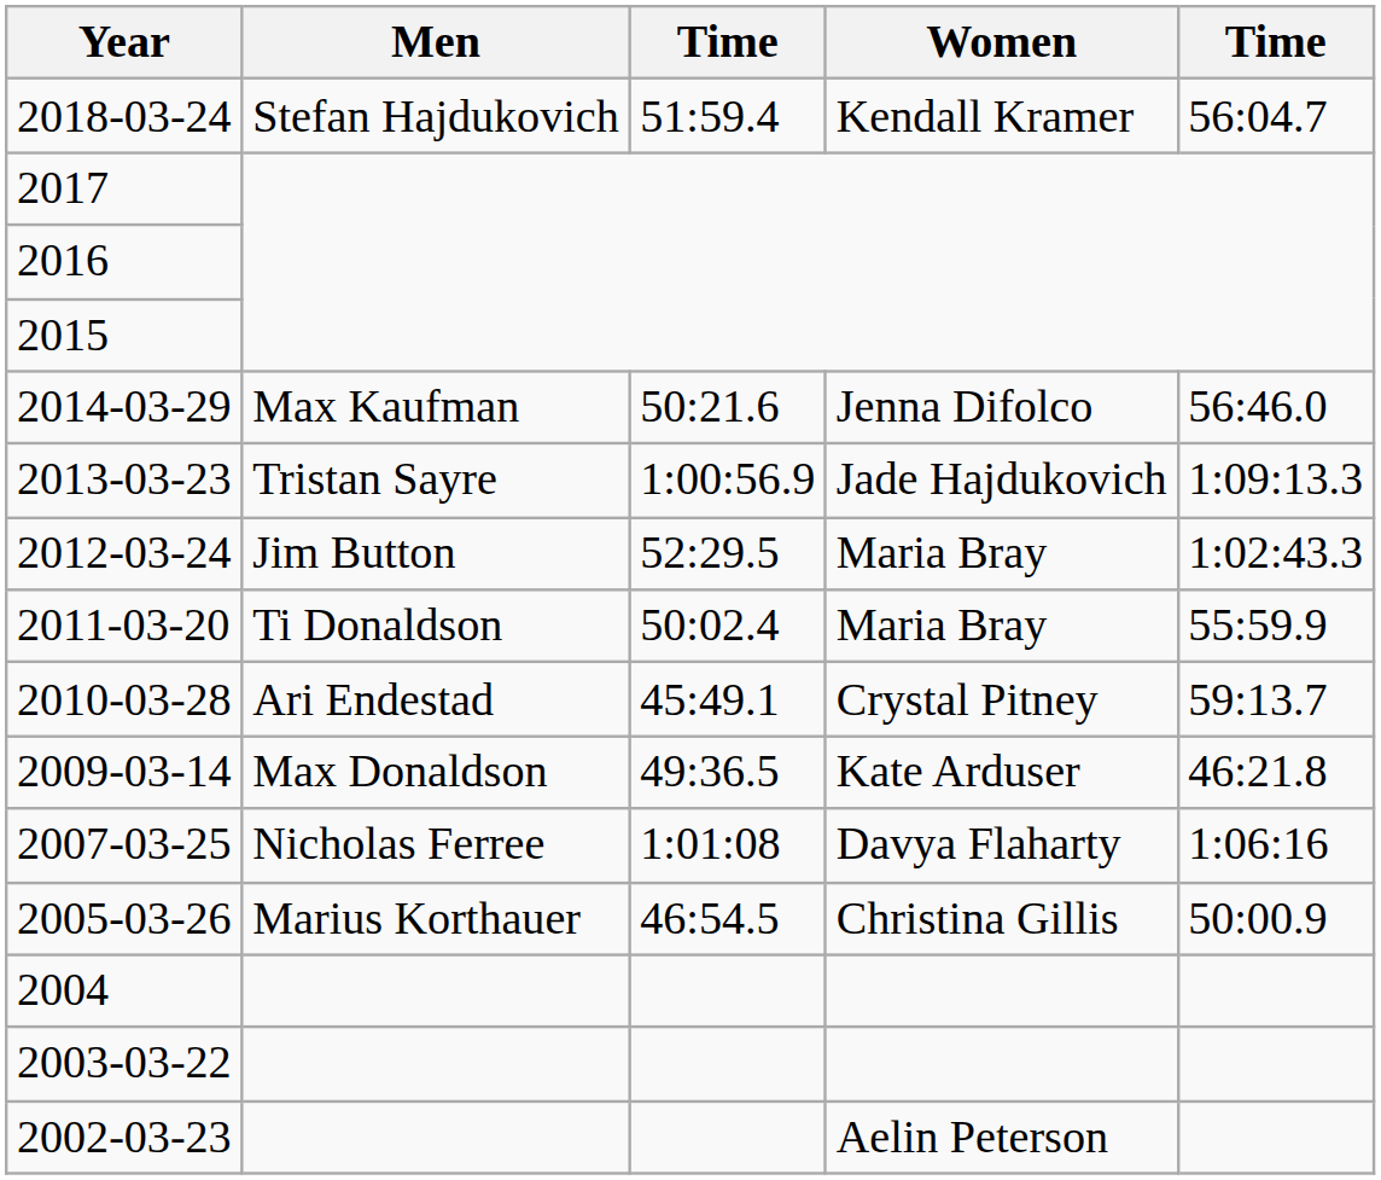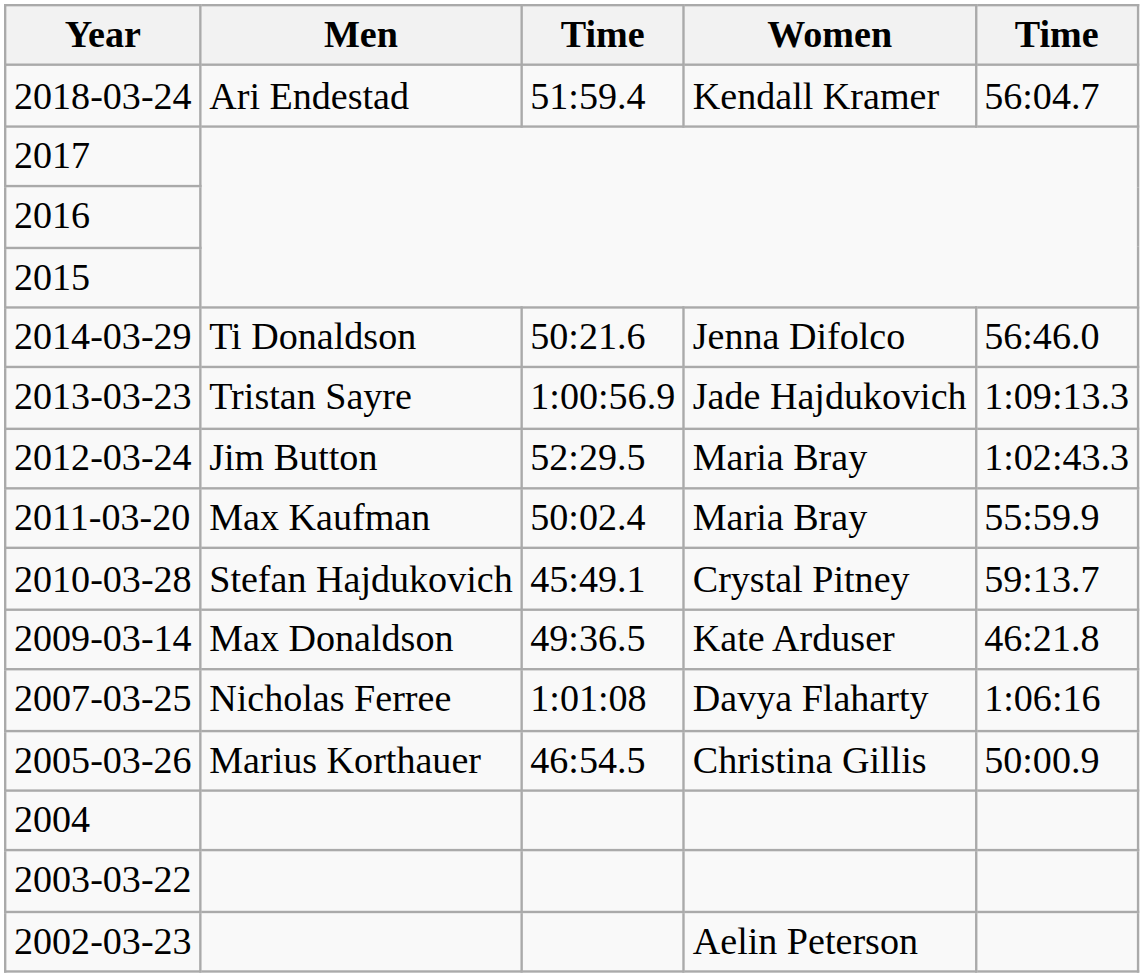 <table class="wikitable">
 <tr>
 <th>Year</th>
 <th>Men</th>
 <th>Time</th>
 <th>Women</th>
 <th>Time</th>
 </tr>
 <tr>
 <td>2018-03-24</td>
-<td>Stefan Hajdukovich</td>
+<td>Ari Endestad</td>
 <td>51:59.4</td>
 <td>Kendall Kramer</td>
 <td>56:04.7</td>
 </tr>
 <tr>
 <td>2017</td>
 </tr>
 <tr>
 <td>2016</td>
 </tr>
 <tr>
 <td>2015</td>
 </tr>
 <tr>
 <td>2014-03-29</td>
-<td>Max Kaufman</td>
+<td>Ti Donaldson</td>
 <td>50:21.6</td>
 <td>Jenna Difolco</td>
 <td>56:46.0</td>
 </tr>
 <tr>
 <td>2013-03-23</td>
 <td>Tristan Sayre</td>
 <td>1:00:56.9</td>
 <td>Jade Hajdukovich</td>
 <td>1:09:13.3</td>
 </tr>
 <tr>
 <td>2012-03-24</td>
 <td>Jim Button</td>
 <td>52:29.5</td>
 <td>Maria Bray</td>
 <td>1:02:43.3</td>
 </tr>
 <tr>
 <td>2011-03-20</td>
-<td>Ti Donaldson</td>
+<td>Max Kaufman</td>
 <td>50:02.4</td>
 <td>Maria Bray</td>
 <td>55:59.9</td>
 </tr>
 <tr>
 <td>2010-03-28</td>
-<td>Ari Endestad</td>
+<td>Stefan Hajdukovich</td>
 <td>45:49.1</td>
 <td>Crystal Pitney</td>
 <td>59:13.7</td>
 </tr>
 <tr>
 <td>2009-03-14</td>
 <td>Max Donaldson</td>
 <td>49:36.5</td>
 <td>Kate Arduser</td>
 <td>46:21.8</td>
 </tr>
 <tr>
 <td>2007-03-25</td>
 <td>Nicholas Ferree</td>
 <td>1:01:08</td>
 <td>Davya Flaharty</td>
 <td>1:06:16</td>
 </tr>
 <tr>
 <td>2005-03-26</td>
 <td>Marius Korthauer</td>
 <td>46:54.5</td>
 <td>Christina Gillis</td>
 <td>50:00.9</td>
 </tr>
 <tr>
 <td>2004</td>
 <td></td>
 <td></td>
 <td></td>
 <td></td>
 </tr>
 <tr>
 <td>2003-03-22</td>
 <td></td>
 <td></td>
 <td></td>
 <td></td>
 </tr>
 <tr>
 <td>2002-03-23</td>
 <td></td>
 <td></td>
 <td>Aelin Peterson</td>
 <td></td>
 </tr>
 </table>
